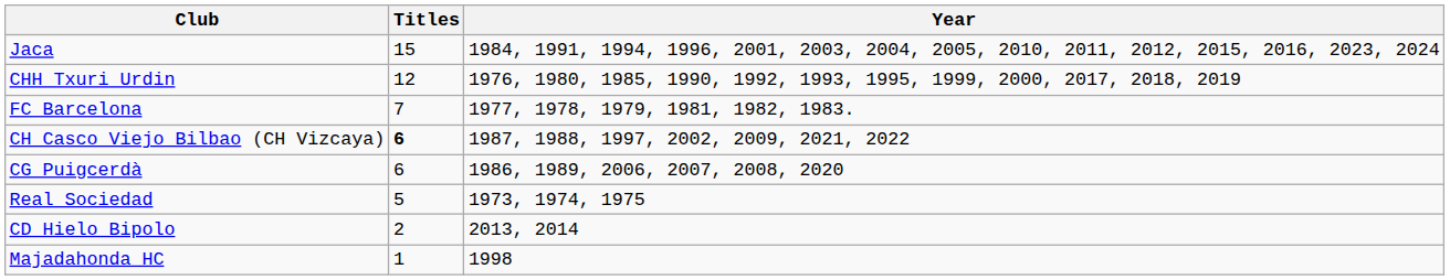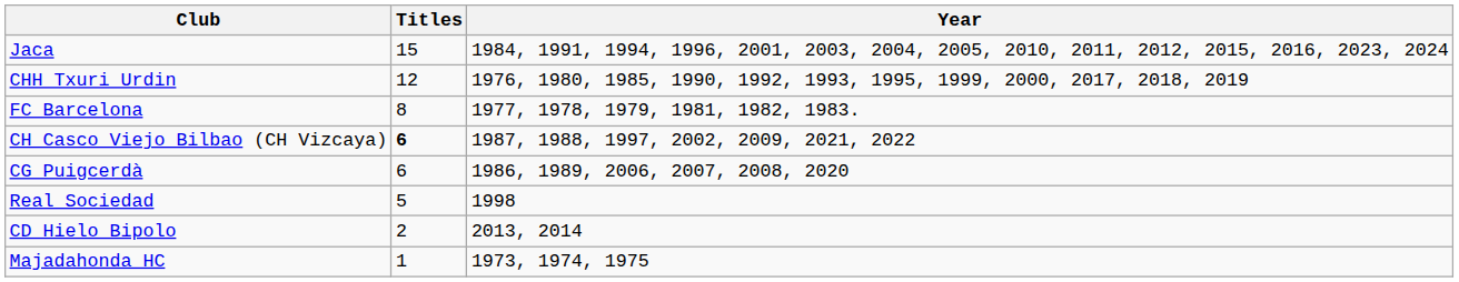 <table class="wikitable" align="center">
 <tr>
 <th>Club</th>
 <th>Titles</th>
 <th>Year</th>
 </tr>
 <tr>
 <td><a href='#'>Jaca</a></td>
 <td>15</td>
 <td>1984, 1991, 1994, 1996, 2001, 2003, 2004, 2005, 2010, 2011, 2012, 2015, 2016, 2023, 2024</td>
 </tr>
 <tr>
 <td><a href='#'>CHH Txuri Urdin</a></td>
 <td>12</td>
 <td>1976, 1980, 1985, 1990, 1992, 1993, 1995, 1999, 2000, 2017, 2018, 2019</td>
 </tr>
 <tr>
 <td><a href='#'>FC Barcelona</a></td>
-<td>7</td>
+<td>8</td>
 <td>1977, 1978, 1979, 1981, 1982, 1983.</td>
 </tr>
 <tr>
 <td><a href='#'>CH Casco Viejo Bilbao</a> (CH Vizcaya)</td>
 <td><strong>6</strong></td>
 <td>1987, 1988, 1997, 2002, 2009, 2021, 2022</td>
 </tr>
 <tr>
 <td><a href='#'>CG Puigcerdà</a></td>
 <td>6</td>
 <td>1986, 1989, 2006, 2007, 2008, 2020</td>
 </tr>
 <tr>
 <td><a href='#'>Real Sociedad</a></td>
 <td>5</td>
-<td>1973, 1974, 1975</td>
+<td>1998</td>
 </tr>
 <tr>
 <td><a href='#'>CD Hielo Bipolo</a></td>
 <td>2</td>
 <td>2013, 2014</td>
 </tr>
 <tr>
 <td><a href='#'>Majadahonda HC</a></td>
 <td>1</td>
-<td>1998</td>
+<td>1973, 1974, 1975</td>
 </tr>
 </table>
